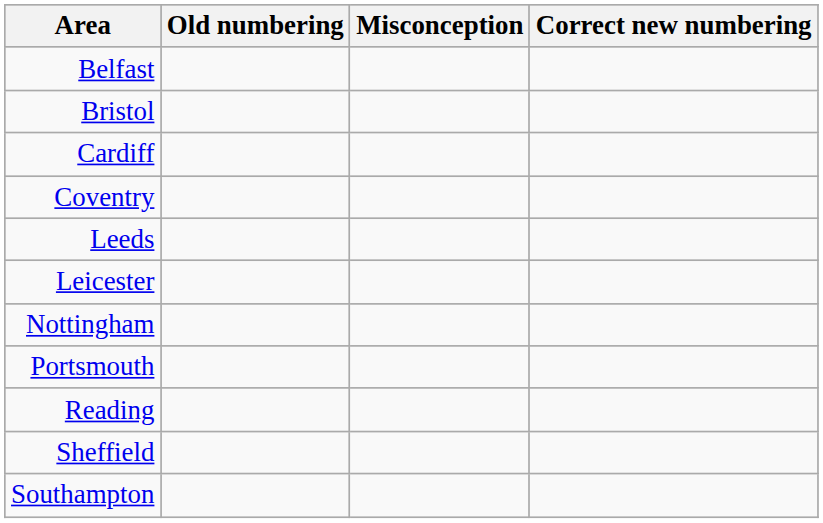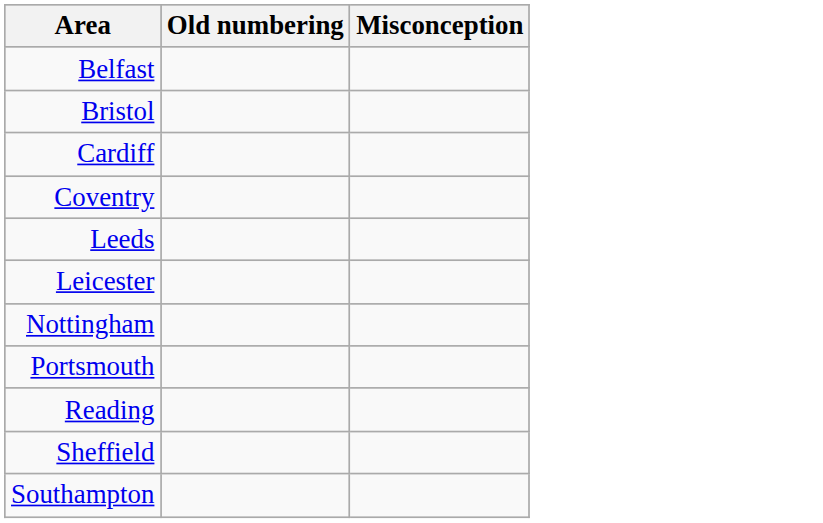 <table class="wikitable" style="text-align:right;">
 <tr>
 <th>Area</th>
 <th>Old numbering</th>
 <th>Misconception</th>
-<th>Correct new numbering</th>
 </tr>
 <tr>
 <td><a href='#'>Belfast</a></td>
-<td></td>
 <td></td>
 <td></td>
 </tr>
 <tr>
 <td><a href='#'>Bristol</a></td>
 <td></td>
 <td></td>
-<td></td>
 </tr>
 <tr>
 <td><a href='#'>Cardiff</a></td>
-<td></td>
 <td></td>
 <td></td>
 </tr>
 <tr>
 <td><a href='#'>Coventry</a></td>
 <td></td>
 <td></td>
-<td></td>
 </tr>
 <tr>
 <td><a href='#'>Leeds</a></td>
-<td></td>
 <td></td>
 <td></td>
 </tr>
 <tr>
 <td><a href='#'>Leicester</a></td>
 <td></td>
 <td></td>
-<td></td>
 </tr>
 <tr>
 <td><a href='#'>Nottingham</a></td>
-<td></td>
 <td></td>
 <td></td>
 </tr>
 <tr>
 <td><a href='#'>Portsmouth</a></td>
 <td></td>
 <td></td>
-<td></td>
 </tr>
 <tr>
 <td><a href='#'>Reading</a></td>
-<td></td>
 <td></td>
 <td></td>
 </tr>
 <tr>
 <td><a href='#'>Sheffield</a></td>
 <td></td>
 <td></td>
-<td></td>
 </tr>
 <tr>
 <td><a href='#'>Southampton</a></td>
 <td></td>
 <td></td>
-<td></td>
 </tr>
 </table>
